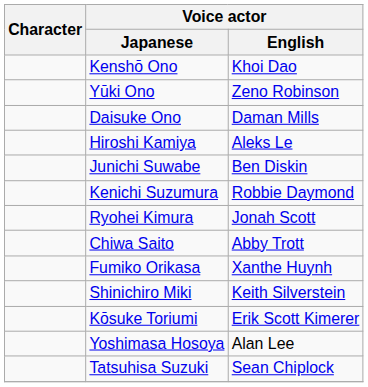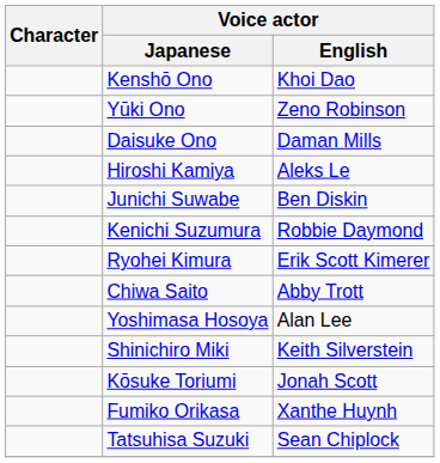 <table class="wikitable">
 <tr>
 <th rowspan="2">Character</th>
 <th colspan="2">Voice actor</th>
 </tr>
 <tr>
 <th>Japanese</th>
 <th>English</th>
 </tr>
 <tr>
 <td></td>
 <td><a href='#'>Kenshō Ono</a></td>
 <td><a href='#'>Khoi Dao</a></td>
 </tr>
 <tr>
 <td></td>
 <td><a href='#'>Yūki Ono</a></td>
 <td><a href='#'>Zeno Robinson</a></td>
 </tr>
 <tr>
 <td></td>
 <td><a href='#'>Daisuke Ono</a></td>
 <td><a href='#'>Daman Mills</a></td>
 </tr>
 <tr>
 <td></td>
 <td><a href='#'>Hiroshi Kamiya</a></td>
 <td><a href='#'>Aleks Le</a></td>
 </tr>
 <tr>
 <td></td>
 <td><a href='#'>Junichi Suwabe</a></td>
 <td><a href='#'>Ben Diskin</a></td>
 </tr>
 <tr>
 <td></td>
 <td><a href='#'>Kenichi Suzumura</a></td>
 <td><a href='#'>Robbie Daymond</a></td>
 </tr>
 <tr>
 <td></td>
 <td><a href='#'>Ryohei Kimura</a></td>
-<td><a href='#'>Jonah Scott</a></td>
+<td><a href='#'>Erik Scott Kimerer</a></td>
 </tr>
 <tr>
 <td></td>
 <td><a href='#'>Chiwa Saito</a></td>
 <td><a href='#'>Abby Trott</a></td>
 </tr>
 <tr>
 <td></td>
-<td><a href='#'>Fumiko Orikasa</a></td>
-<td><a href='#'>Xanthe Huynh</a></td>
+<td><a href='#'>Yoshimasa Hosoya</a></td>
+<td>Alan Lee</td>
 </tr>
 <tr>
 <td></td>
 <td><a href='#'>Shinichiro Miki</a></td>
 <td><a href='#'>Keith Silverstein</a></td>
 </tr>
 <tr>
 <td></td>
 <td><a href='#'>Kōsuke Toriumi</a></td>
-<td><a href='#'>Erik Scott Kimerer</a></td>
+<td><a href='#'>Jonah Scott</a></td>
 </tr>
 <tr>
 <td></td>
-<td><a href='#'>Yoshimasa Hosoya</a></td>
-<td>Alan Lee</td>
+<td><a href='#'>Fumiko Orikasa</a></td>
+<td><a href='#'>Xanthe Huynh</a></td>
 </tr>
 <tr>
 <td></td>
 <td><a href='#'>Tatsuhisa Suzuki</a></td>
 <td><a href='#'>Sean Chiplock</a></td>
 </tr>
 <tr>
 </tr>
 </table>
